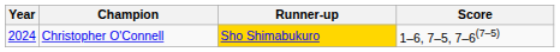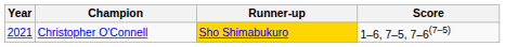 <table class="wikitable" style="font-size:90%">
 <tr>
 <th>Year</th>
 <th width="200">Champion</th>
 <th width="200">Runner-up</th>
 <th width="175">Score</th>
 </tr>
 <tr>
-<td><a href='#'>2024</a></td>
+<td><a href='#'>2021</a></td>
 <td> <a href='#'>Christopher O'Connell</a></td>
 <td style="background: gold;"> <a href='#'>Sho Shimabukuro</a></td>
 <td>1–6, 7–5, 7–6<sup>(7–5)</sup></td>
 </tr>
 </table>
